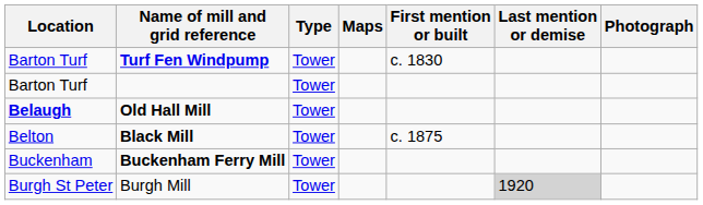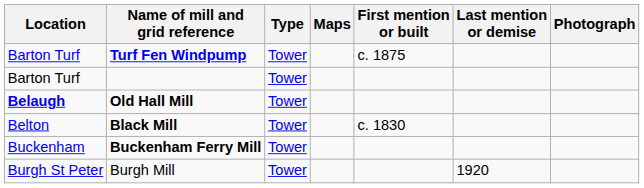 <table class="wikitable">
 <tr>
 <th>Location</th>
 <th>Name of mill and<br>grid reference</th>
 <th>Type</th>
 <th>Maps</th>
 <th>First mention<br>or built</th>
 <th>Last mention<br> or demise</th>
 <th>Photograph</th>
 </tr>
 <tr>
 <td><a href='#'>Barton Turf</a></td>
 <td><strong><a href='#'>Turf Fen Windpump</a></strong><br></td>
 <td><a href='#'>Tower</a></td>
 <td></td>
-<td>c. 1830</td>
+<td>c. 1875</td>
 <td></td>
 <td></td>
 </tr>
 <tr>
 <td>Barton Turf</td>
 <td></td>
 <td><a href='#'>Tower</a></td>
 <td></td>
 <td></td>
 <td></td>
 <td></td>
 </tr>
 <tr>
 <td><strong><a href='#'>Belaugh</a></strong></td>
 <td><strong>Old Hall Mill</strong><br></td>
 <td><a href='#'>Tower</a></td>
 <td></td>
 <td></td>
 <td></td>
 <td></td>
 </tr>
 <tr>
 <td><a href='#'>Belton</a></td>
 <td><strong>Black Mill</strong><br></td>
 <td><a href='#'>Tower</a></td>
 <td></td>
-<td>c. 1875</td>
+<td>c. 1830</td>
 <td></td>
 <td></td>
 </tr>
 <tr>
 <td><a href='#'>Buckenham</a></td>
 <td><strong>Buckenham Ferry Mill</strong><br></td>
 <td><a href='#'>Tower</a></td>
 <td></td>
 <td></td>
 <td></td>
 <td></td>
 </tr>
 <tr>
 <td><a href='#'>Burgh St Peter</a></td>
 <td>Burgh Mill<br></td>
 <td><a href='#'>Tower</a></td>
 <td></td>
 <td></td>
-<td style="background: lightgrey;">1920<br></td>
+<td>1920<br></td>
 <td></td>
 </tr>
 </table>
